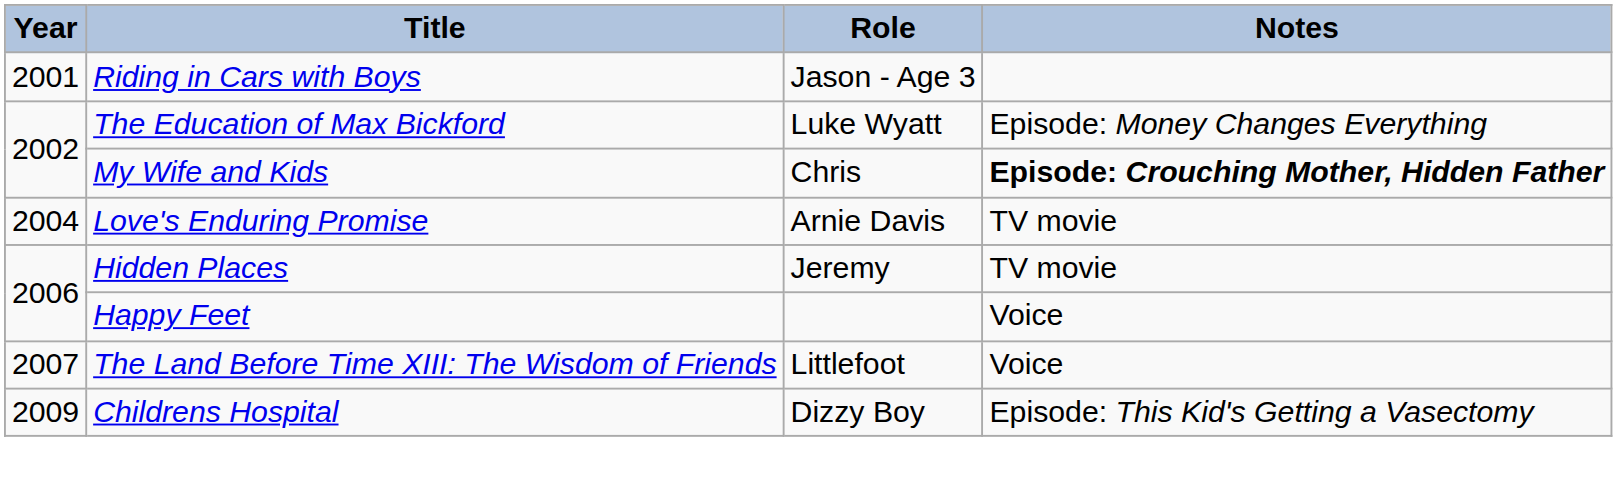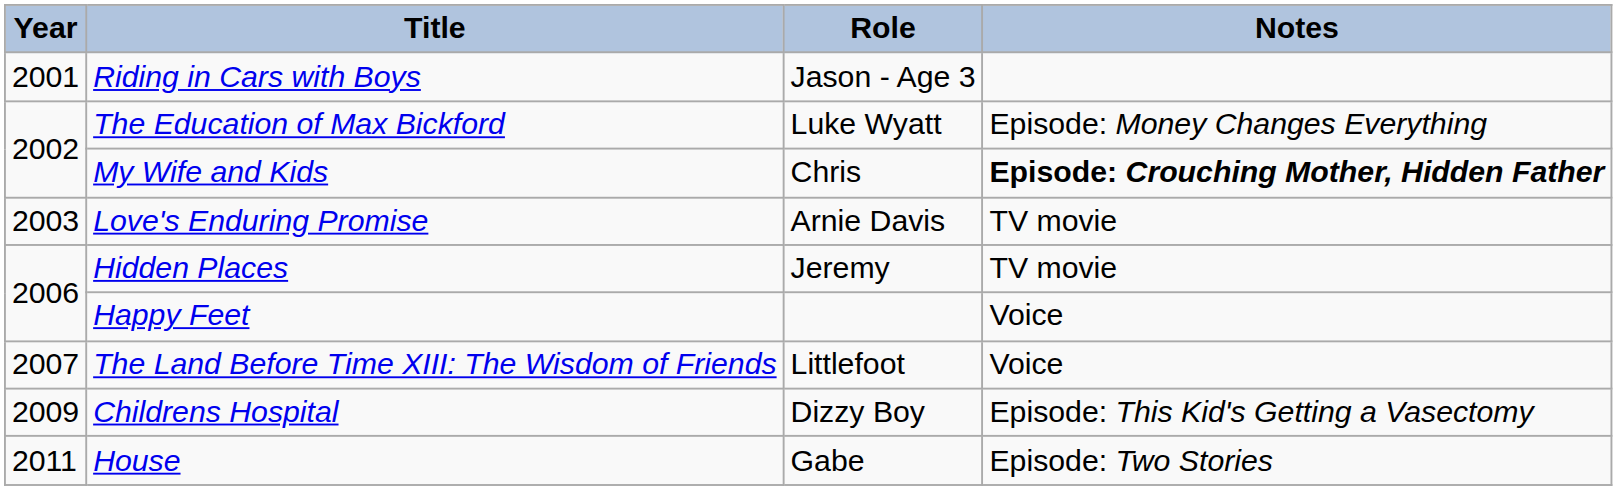 <table class="wikitable sortable">
 <tr>
 <th style="background:#B0C4DE;text-align:center;">Year</th>
 <th style="background:#B0C4DE;text-align:center;">Title</th>
 <th style="background:#B0C4DE;text-align:center;">Role</th>
 <th class="unsortable" style="background:#B0C4DE;text-align:center;">Notes</th>
 </tr>
 <tr>
 <td>2001</td>
 <td><em><a href='#'>Riding in Cars with Boys</a></em></td>
 <td>Jason - Age 3</td>
 <td></td>
 </tr>
 <tr>
 <td rowspan="2">2002</td>
 <td><em><a href='#'>The Education of Max Bickford</a></em></td>
 <td>Luke Wyatt</td>
 <td>Episode: <em>Money Changes Everything</em></td>
 </tr>
 <tr>
 <td><em><a href='#'>My Wife and Kids</a></em></td>
 <td>Chris</td>
 <td><strong>Episode: <em>Crouching Mother, Hidden Father</em></strong></td>
 </tr>
 <tr>
-<td>2004</td>
+<td>2003</td>
 <td><em><a href='#'>Love's Enduring Promise</a></em></td>
 <td>Arnie Davis</td>
 <td>TV movie</td>
 </tr>
 <tr>
 <td rowspan="2">2006</td>
 <td><em><a href='#'>Hidden Places</a></em></td>
 <td>Jeremy</td>
 <td>TV movie</td>
 </tr>
 <tr>
 <td><em><a href='#'>Happy Feet</a></em></td>
 <td></td>
 <td>Voice</td>
 </tr>
 <tr>
 <td>2007</td>
 <td><em><a href='#'>The Land Before Time XIII: The Wisdom of Friends</a></em></td>
 <td>Littlefoot</td>
 <td>Voice</td>
 </tr>
 <tr>
 <td>2009</td>
 <td><em><a href='#'>Childrens Hospital</a></em></td>
 <td>Dizzy Boy</td>
 <td>Episode: <em>This Kid's Getting a Vasectomy</em></td>
 </tr>
+<tr>
+<td>2011</td>
+<td><em><a href='#'>House</a></em></td>
+<td>Gabe</td>
+<td>Episode: <em>Two Stories</em></td>
+</tr>
 </table>
